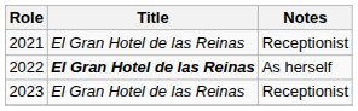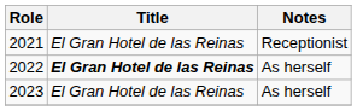 <table class="wikitable sortable">
 <tr>
 <th>Role</th>
 <th>Title</th>
 <th>Notes</th>
 </tr>
 <tr>
 <td>2021</td>
 <td><em>El Gran Hotel de las Reinas</em></td>
 <td>Receptionist</td>
 </tr>
 <tr>
 <td>2022</td>
 <td><strong><em>El Gran Hotel de las Reinas</em></strong></td>
 <td>As herself</td>
 </tr>
 <tr>
 <td>2023</td>
 <td><em>El Gran Hotel de las Reinas</em></td>
-<td>Receptionist</td>
+<td>As herself</td>
 </tr>
 <tr>
 </tr>
 </table>
